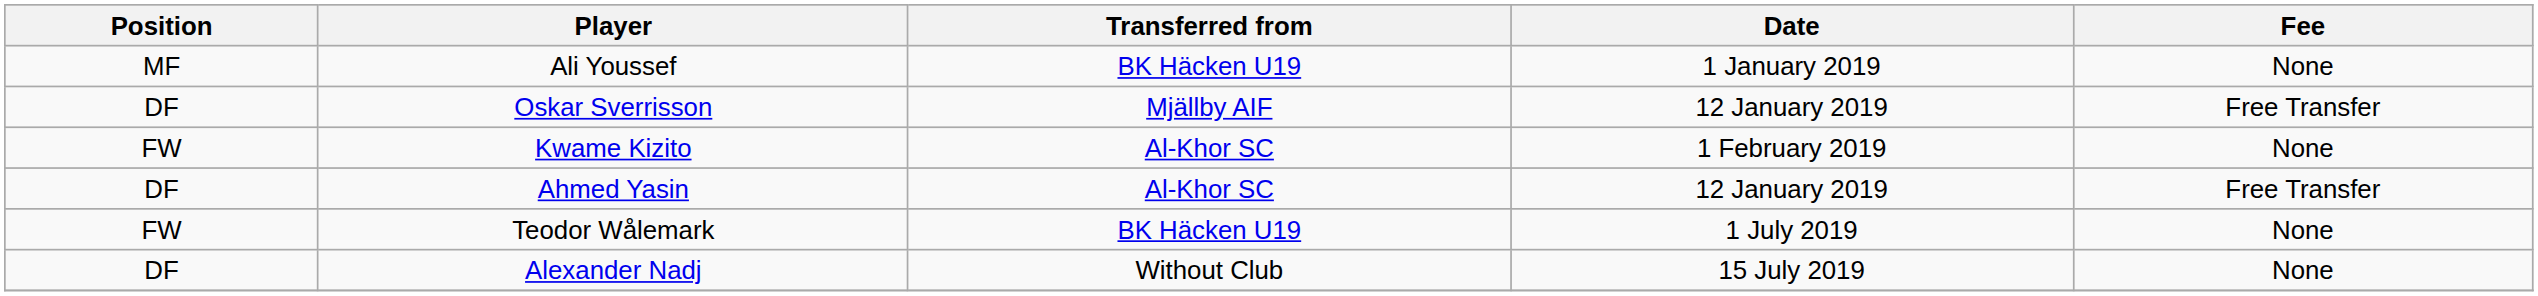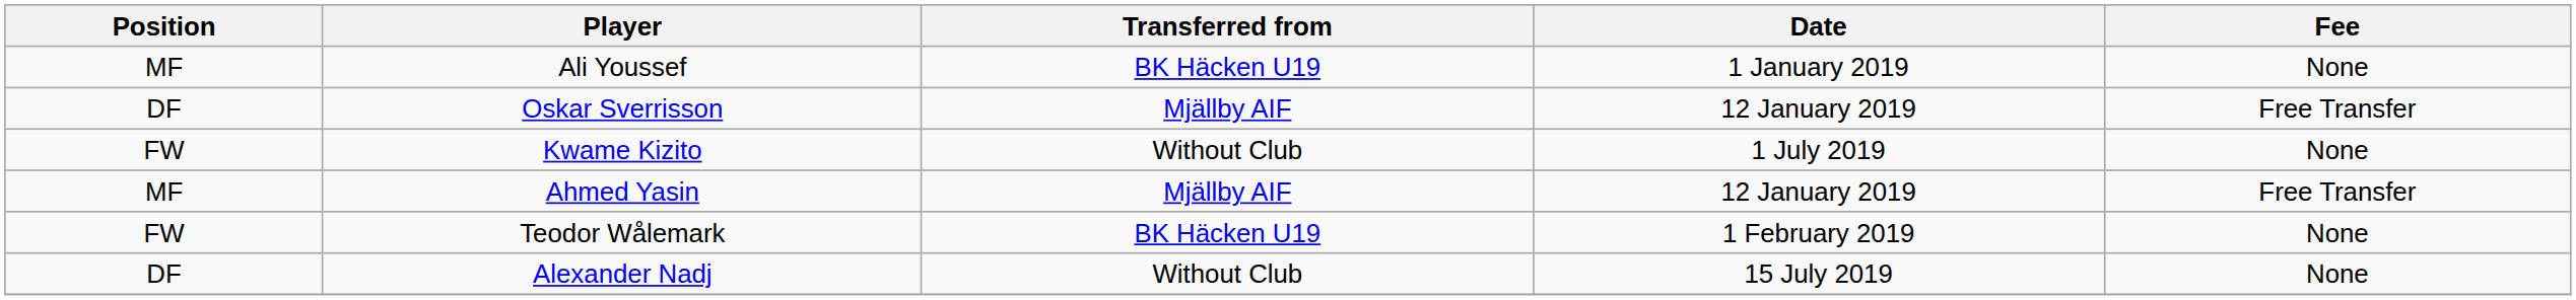 <table class="wikitable sortable" style="width:75%; text-align:center; font-size:95%; text-align:center;">
 <tr>
 <th><strong>Position</strong></th>
 <th><strong>Player</strong></th>
 <th><strong>Transferred from</strong></th>
 <th><strong>Date</strong></th>
 <th><strong>Fee</strong></th>
 </tr>
 <tr>
 <td>MF</td>
 <td> Ali Youssef</td>
 <td> <a href='#'>BK Häcken U19</a></td>
 <td>1 January 2019</td>
 <td>None</td>
 </tr>
 <tr>
 <td>DF</td>
 <td> <a href='#'>Oskar Sverrisson</a></td>
 <td> <a href='#'>Mjällby AIF</a></td>
 <td>12 January 2019</td>
 <td>Free Transfer</td>
 </tr>
 <tr>
 <td>FW</td>
 <td> <a href='#'>Kwame Kizito</a></td>
-<td> <a href='#'>Al-Khor SC</a></td>
-<td>1 February 2019</td>
+<td>Without Club</td>
+<td>1 July 2019</td>
 <td>None</td>
 </tr>
 <tr>
-<td>DF</td>
+<td>MF</td>
 <td>  <a href='#'>Ahmed Yasin</a></td>
-<td> <a href='#'>Al-Khor SC</a></td>
+<td> <a href='#'>Mjällby AIF</a></td>
 <td>12 January 2019</td>
 <td>Free Transfer</td>
 </tr>
 <tr>
 <td>FW</td>
 <td> Teodor Wålemark</td>
 <td> <a href='#'>BK Häcken U19</a></td>
-<td>1 July 2019</td>
+<td>1 February 2019</td>
 <td>None</td>
 </tr>
 <tr>
 <td>DF</td>
 <td>  <a href='#'>Alexander Nadj</a></td>
 <td>Without Club</td>
 <td>15 July 2019</td>
 <td>None</td>
 </tr>
 <tr>
 </tr>
 </table>
